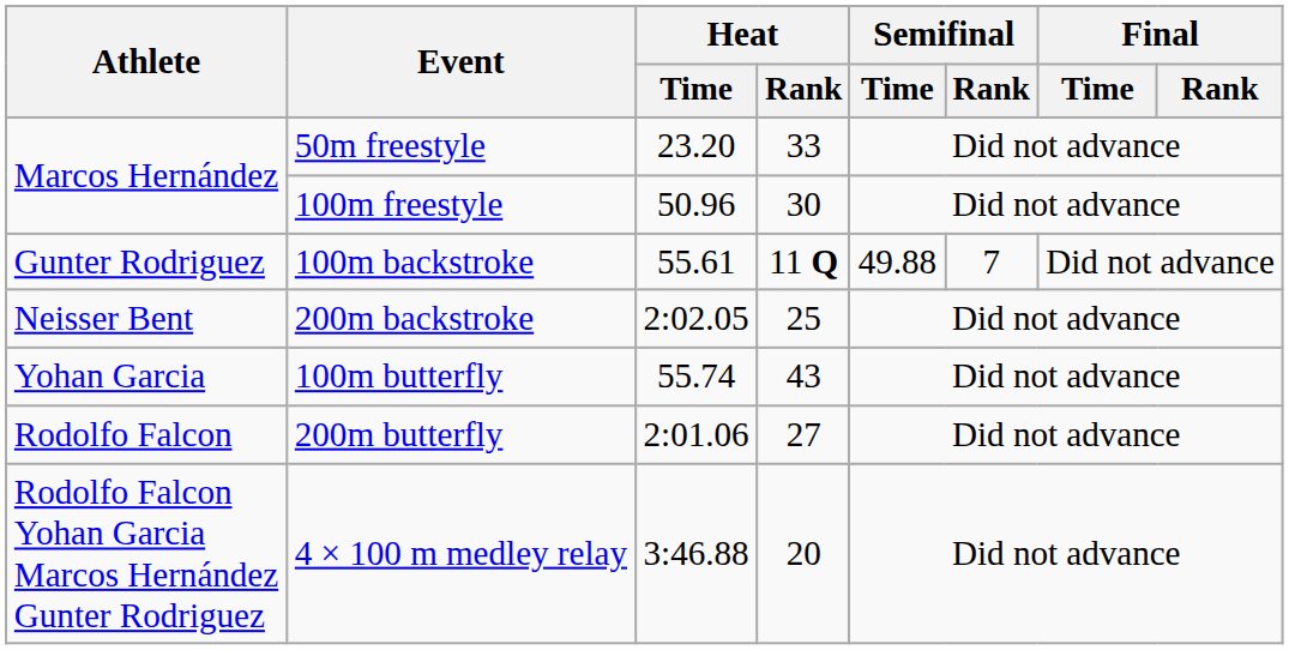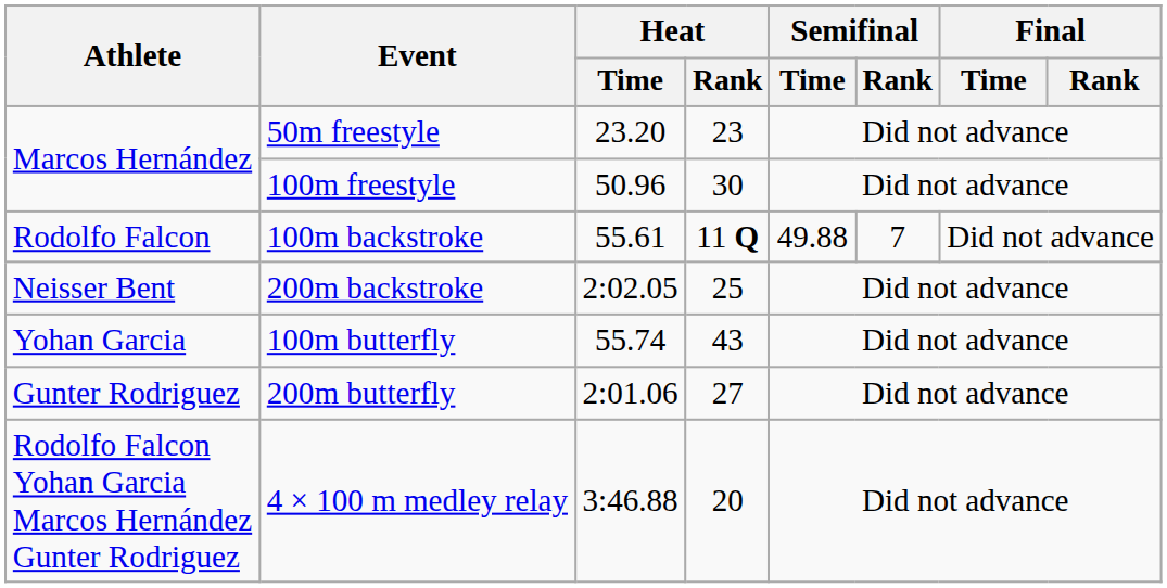 <table class=wikitable style="font-size:90%">
 <tr>
 <th rowspan="2">Athlete</th>
 <th rowspan="2">Event</th>
 <th colspan="2">Heat</th>
 <th colspan="2">Semifinal</th>
 <th colspan="2">Final</th>
 </tr>
 <tr style="font-size:95%">
 <th>Time</th>
 <th>Rank</th>
 <th>Time</th>
 <th>Rank</th>
 <th>Time</th>
 <th>Rank</th>
 </tr>
 <tr align=center>
 <td align=left rowspan=2><a href='#'>Marcos Hernández</a></td>
 <td align=left><a href='#'>50m freestyle</a></td>
 <td>23.20</td>
-<td>33</td>
+<td>23</td>
 <td colspan=4>Did not advance</td>
 </tr>
 <tr align=center>
 <td align=left><a href='#'>100m freestyle</a></td>
 <td>50.96</td>
 <td>30</td>
 <td colspan=4>Did not advance</td>
 </tr>
 <tr align=center>
-<td align=left><a href='#'>Gunter Rodriguez</a></td>
+<td align=left><a href='#'>Rodolfo Falcon</a></td>
 <td align=left><a href='#'>100m backstroke</a></td>
 <td>55.61</td>
 <td>11 <strong>Q</strong></td>
 <td>49.88</td>
 <td>7</td>
 <td colspan=2>Did not advance</td>
 </tr>
 <tr align=center>
 <td align=left><a href='#'>Neisser Bent</a></td>
 <td align=left><a href='#'>200m backstroke</a></td>
 <td>2:02.05</td>
 <td>25</td>
 <td colspan=4>Did not advance</td>
 </tr>
 <tr align=center>
 <td align=left><a href='#'>Yohan Garcia</a></td>
 <td align=left><a href='#'>100m butterfly</a></td>
 <td>55.74</td>
 <td>43</td>
 <td colspan=4>Did not advance</td>
 </tr>
 <tr align=center>
-<td align=left><a href='#'>Rodolfo Falcon</a></td>
+<td align=left><a href='#'>Gunter Rodriguez</a></td>
 <td align=left><a href='#'>200m butterfly</a></td>
 <td>2:01.06</td>
 <td>27</td>
 <td colspan=4>Did not advance</td>
 </tr>
 <tr align=center>
 <td align=left><a href='#'>Rodolfo Falcon</a><br> <a href='#'>Yohan Garcia</a><br> <a href='#'>Marcos Hernández</a><br> <a href='#'>Gunter Rodriguez</a></td>
 <td align=left><a href='#'>4 × 100 m medley relay</a></td>
 <td>3:46.88</td>
 <td>20</td>
 <td colspan=4>Did not advance</td>
 </tr>
 </table>
